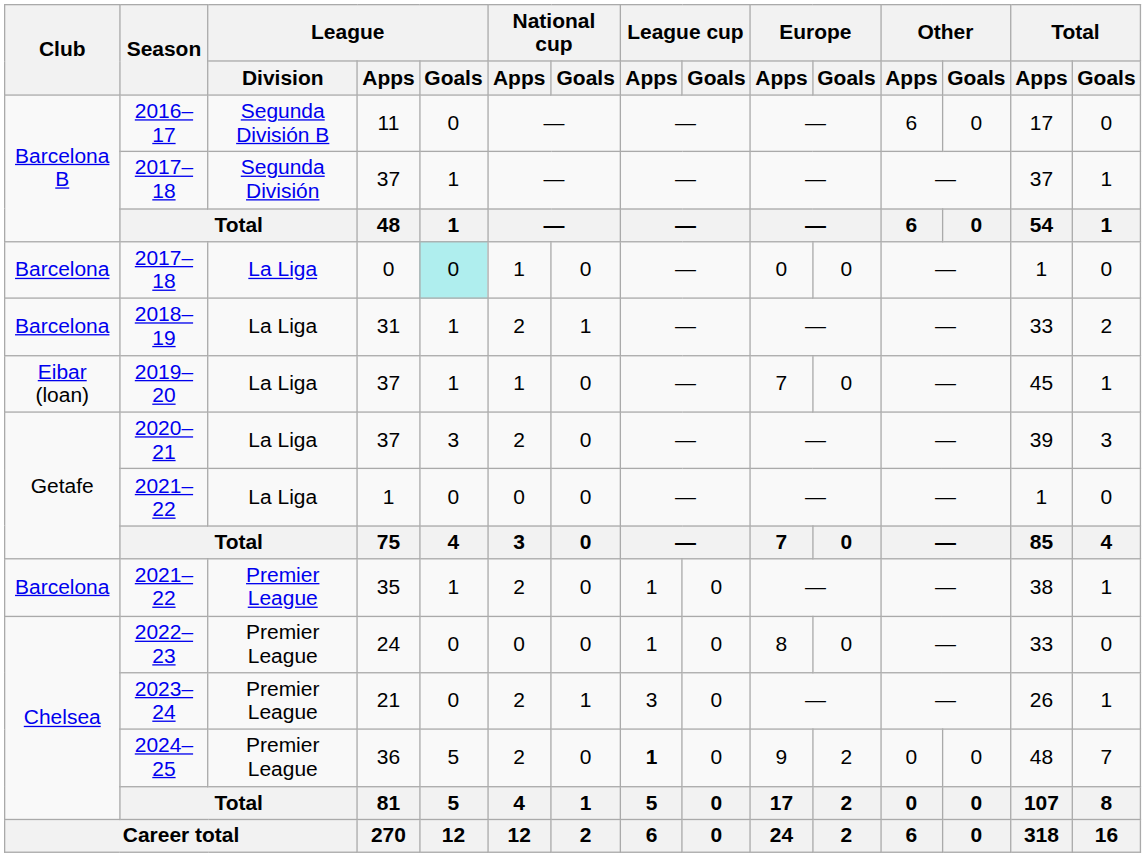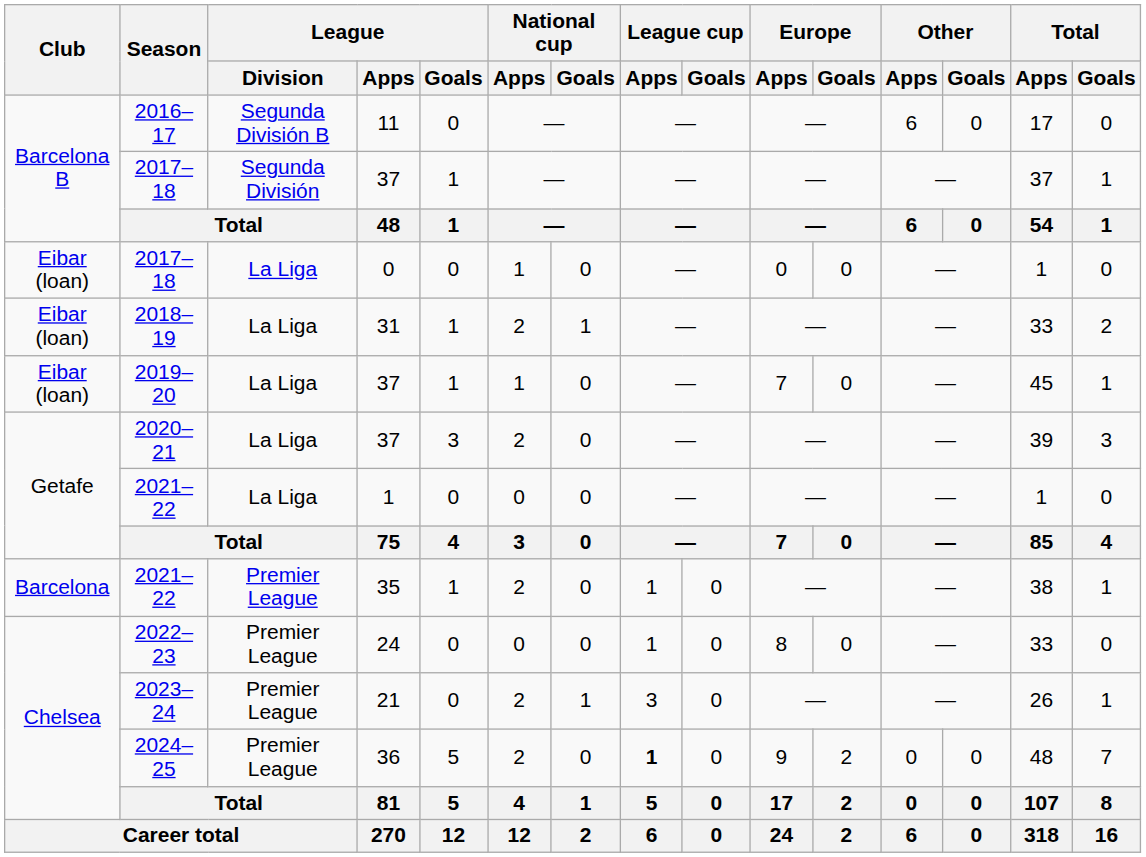 <table class="wikitable" style="text-align: center;">
 <tr>
 <th rowspan="2">Club</th>
 <th rowspan="2">Season</th>
 <th colspan="3">League</th>
 <th colspan="2">National cup</th>
 <th colspan="2">League cup</th>
 <th colspan="2">Europe</th>
 <th colspan="2">Other</th>
 <th colspan="2">Total</th>
 </tr>
 <tr>
 <th>Division</th>
 <th>Apps</th>
 <th>Goals</th>
 <th>Apps</th>
 <th>Goals</th>
 <th>Apps</th>
 <th>Goals</th>
 <th>Apps</th>
 <th>Goals</th>
 <th>Apps</th>
 <th>Goals</th>
 <th>Apps</th>
 <th>Goals</th>
 </tr>
 <tr>
 <td rowspan="3"><a href='#'>Barcelona B</a></td>
 <td><a href='#'>2016–17</a></td>
 <td><a href='#'>Segunda División B</a></td>
 <td>11</td>
 <td>0</td>
 <td colspan="2">—</td>
 <td colspan="2">—</td>
 <td colspan="2">—</td>
 <td>6</td>
 <td>0</td>
 <td>17</td>
 <td>0</td>
 </tr>
 <tr>
 <td><a href='#'>2017–18</a></td>
 <td><a href='#'>Segunda División</a></td>
 <td>37</td>
 <td>1</td>
 <td colspan="2">—</td>
 <td colspan="2">—</td>
 <td colspan="2">—</td>
 <td colspan="2">—</td>
 <td>37</td>
 <td>1</td>
 </tr>
 <tr>
 <th colspan="2">Total</th>
 <th>48</th>
 <th>1</th>
 <th colspan="2">—</th>
 <th colspan="2">—</th>
 <th colspan="2">—</th>
 <th>6</th>
 <th>0</th>
 <th>54</th>
 <th>1</th>
 </tr>
 <tr>
-<td><a href='#'>Barcelona</a></td>
+<td><a href='#'>Eibar</a> (loan)</td>
 <td><a href='#'>2017–18</a></td>
 <td><a href='#'>La Liga</a></td>
 <td>0</td>
-<td style="background: paleturquoise;">0</td>
+<td>0</td>
 <td>1</td>
 <td>0</td>
 <td colspan="2">—</td>
 <td>0</td>
 <td>0</td>
 <td colspan="2">—</td>
 <td>1</td>
 <td>0</td>
 </tr>
 <tr>
-<td><a href='#'>Barcelona</a></td>
+<td><a href='#'>Eibar</a> (loan)</td>
 <td><a href='#'>2018–19</a></td>
 <td>La Liga</td>
 <td>31</td>
 <td>1</td>
 <td>2</td>
 <td>1</td>
 <td colspan="2">—</td>
 <td colspan="2">—</td>
 <td colspan="2">—</td>
 <td>33</td>
 <td>2</td>
 </tr>
 <tr>
 <td><a href='#'>Eibar</a> (loan)</td>
 <td><a href='#'>2019–20</a></td>
 <td>La Liga</td>
 <td>37</td>
 <td>1</td>
 <td>1</td>
 <td>0</td>
 <td colspan="2">—</td>
 <td>7</td>
 <td>0</td>
 <td colspan="2">—</td>
 <td>45</td>
 <td>1</td>
 </tr>
 <tr>
 <td rowspan="3">Getafe</td>
 <td><a href='#'>2020–21</a></td>
 <td>La Liga</td>
 <td>37</td>
 <td>3</td>
 <td>2</td>
 <td>0</td>
 <td colspan="2">—</td>
 <td colspan="2">—</td>
 <td colspan="2">—</td>
 <td>39</td>
 <td>3</td>
 </tr>
 <tr>
 <td><a href='#'>2021–22</a></td>
 <td>La Liga</td>
 <td>1</td>
 <td>0</td>
 <td>0</td>
 <td>0</td>
 <td colspan="2">—</td>
 <td colspan="2">—</td>
 <td colspan="2">—</td>
 <td>1</td>
 <td>0</td>
 </tr>
 <tr>
 <th colspan="2">Total</th>
 <th>75</th>
 <th>4</th>
 <th>3</th>
 <th>0</th>
 <th colspan="2">—</th>
 <th>7</th>
 <th>0</th>
 <th colspan="2">—</th>
 <th>85</th>
 <th>4</th>
 </tr>
 <tr>
 <td><a href='#'>Barcelona</a></td>
 <td><a href='#'>2021–22</a></td>
 <td><a href='#'>Premier League</a></td>
 <td>35</td>
 <td>1</td>
 <td>2</td>
 <td>0</td>
 <td>1</td>
 <td>0</td>
 <td colspan="2">—</td>
 <td colspan="2">—</td>
 <td>38</td>
 <td>1</td>
 </tr>
 <tr>
 <td rowspan="4"><a href='#'>Chelsea</a></td>
 <td><a href='#'>2022–23</a></td>
 <td>Premier League</td>
 <td>24</td>
 <td>0</td>
 <td>0</td>
 <td>0</td>
 <td>1</td>
 <td>0</td>
 <td>8</td>
 <td>0</td>
 <td colspan="2">—</td>
 <td>33</td>
 <td>0</td>
 </tr>
 <tr>
 <td><a href='#'>2023–24</a></td>
 <td>Premier League</td>
 <td>21</td>
 <td>0</td>
 <td>2</td>
 <td>1</td>
 <td>3</td>
 <td>0</td>
 <td colspan="2">—</td>
 <td colspan="2">—</td>
 <td>26</td>
 <td>1</td>
 </tr>
 <tr>
 <td><a href='#'>2024–25</a></td>
 <td>Premier League</td>
 <td>36</td>
 <td>5</td>
 <td>2</td>
 <td>0</td>
 <td><strong>1</strong></td>
 <td>0</td>
 <td>9</td>
 <td>2</td>
 <td>0</td>
 <td>0</td>
 <td>48</td>
 <td>7</td>
 </tr>
 <tr>
 <th colspan="2">Total</th>
 <th>81</th>
 <th>5</th>
 <th>4</th>
 <th>1</th>
 <th>5</th>
 <th>0</th>
 <th>17</th>
 <th>2</th>
 <th>0</th>
 <th>0</th>
 <th>107</th>
 <th>8</th>
 </tr>
 <tr>
 <th colspan="3">Career total</th>
 <th>270</th>
 <th>12</th>
 <th>12</th>
 <th>2</th>
 <th>6</th>
 <th>0</th>
 <th>24</th>
 <th>2</th>
 <th>6</th>
 <th>0</th>
 <th>318</th>
 <th>16</th>
 </tr>
 </table>
